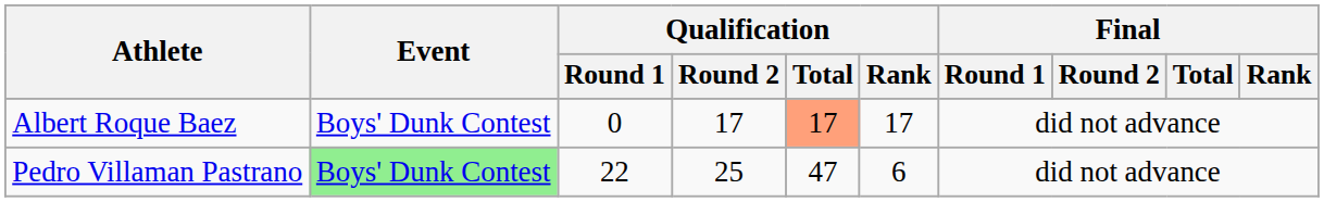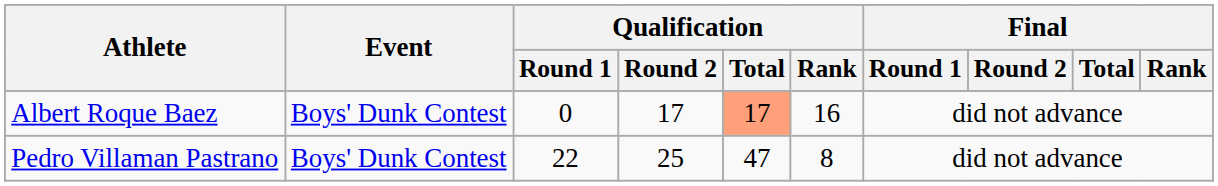 <table class="wikitable" style="font-size:90%;">
 <tr>
 <th rowspan=2>Athlete</th>
 <th rowspan=2>Event</th>
 <th colspan=4>Qualification</th>
 <th colspan=4>Final</th>
 </tr>
 <tr style="font-size:95%">
 <th>Round 1</th>
 <th>Round 2</th>
 <th>Total</th>
 <th>Rank</th>
 <th>Round 1</th>
 <th>Round 2</th>
 <th>Total</th>
 <th>Rank</th>
 </tr>
 <tr align=center>
 <td align=left><a href='#'>Albert Roque Baez</a></td>
 <td align=left><a href='#'>Boys' Dunk Contest</a></td>
 <td>0</td>
 <td>17</td>
 <td style="background: lightsalmon;">17</td>
-<td>17</td>
+<td>16</td>
 <td colspan=4>did not advance</td>
 </tr>
 <tr align=center>
 <td align=left><a href='#'>Pedro Villaman Pastrano</a></td>
-<td align=left style="background: lightgreen;"><a href='#'>Boys' Dunk Contest</a></td>
+<td align=left><a href='#'>Boys' Dunk Contest</a></td>
 <td>22</td>
 <td>25</td>
 <td>47</td>
-<td>6</td>
+<td>8</td>
 <td colspan=4>did not advance</td>
 </tr>
 </table>
